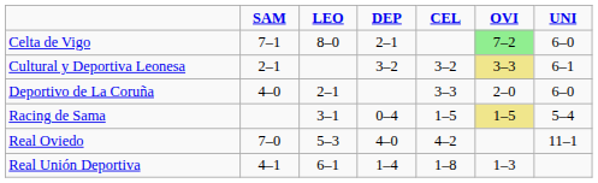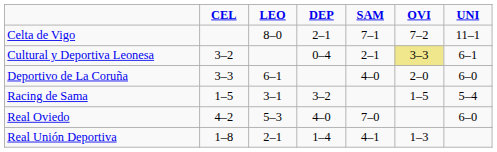 <table style="font-size: 90%; text-align: center" class="wikitable">
 <tr>
 <td width=220></td>
-<td width=50><strong><a href='#'>SAM</a></strong></td>
+<td align="center" width=50><strong><a href='#'>CEL</a></strong></td>
 <td width=50><strong><a href='#'>LEO</a></strong></td>
 <td width=50><strong><a href='#'>DEP</a></strong></td>
-<td align="center" width=50><strong><a href='#'>CEL</a></strong></td>
+<td width=50><strong><a href='#'>SAM</a></strong></td>
 <td width=50><strong><a href='#'>OVI</a></strong></td>
 <td width=50><strong><a href='#'>UNI</a></strong></td>
 </tr>
 <tr>
 <td align=left><a href='#'>Celta de Vigo</a></td>
-<td>7–1</td>
+<td></td>
 <td>8–0</td>
 <td>2–1</td>
-<td></td>
-<td style="background: lightgreen;">7–2</td>
-<td>6–0</td>
+<td>7–1</td>
+<td>7–2</td>
+<td>11–1</td>
 </tr>
 <tr>
 <td align=left><a href='#'>Cultural y Deportiva Leonesa</a></td>
+<td>3–2</td>
+<td></td>
+<td>0–4</td>
 <td>2–1</td>
-<td></td>
-<td>3–2</td>
-<td>3–2</td>
 <td style="background: khaki;">3–3</td>
 <td>6–1</td>
 </tr>
 <tr>
 <td align=left><a href='#'>Deportivo de La Coruña</a></td>
+<td>3–3</td>
+<td>6–1</td>
+<td></td>
 <td>4–0</td>
-<td>2–1</td>
-<td></td>
-<td>3–3</td>
 <td>2–0</td>
 <td>6–0</td>
 </tr>
 <tr>
 <td align=left><a href='#'>Racing de Sama</a></td>
+<td>1–5</td>
+<td>3–1</td>
+<td>3–2</td>
 <td></td>
-<td>3–1</td>
-<td>0–4</td>
 <td>1–5</td>
-<td style="background: khaki;">1–5</td>
 <td>5–4</td>
 </tr>
 <tr>
 <td align=left><a href='#'>Real Oviedo</a></td>
-<td>7–0</td>
+<td>4–2</td>
 <td>5–3</td>
 <td>4–0</td>
-<td>4–2</td>
+<td>7–0</td>
 <td></td>
-<td>11–1</td>
+<td>6–0</td>
 </tr>
 <tr>
 <td align=left><a href='#'>Real Unión Deportiva</a></td>
+<td>1–8</td>
+<td>2–1</td>
+<td>1–4</td>
 <td>4–1</td>
-<td>6–1</td>
-<td>1–4</td>
-<td>1–8</td>
 <td>1–3</td>
 <td></td>
 </tr>
 </table>
